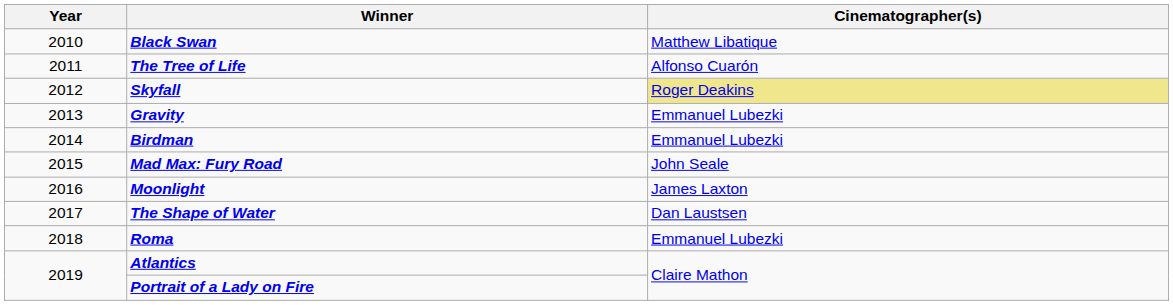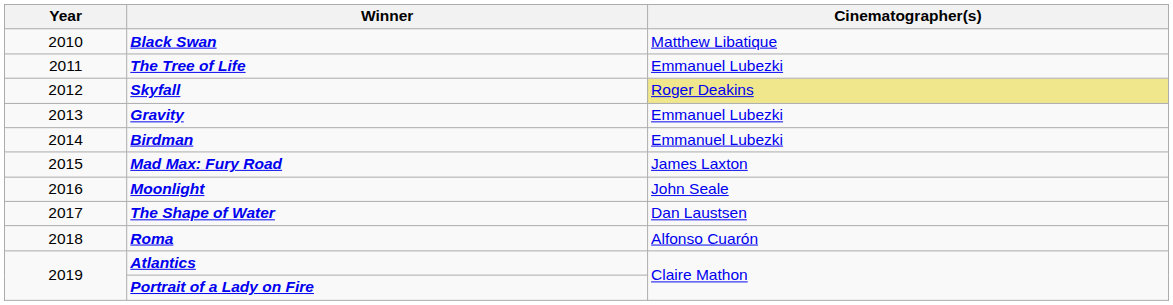 <table class="wikitable" width="95%" cellpadding="5">
 <tr>
 <th width="100"><strong>Year</strong></th>
 <th width="450"><strong>Winner</strong></th>
 <th width="450"><strong>Cinematographer(s)</strong></th>
 </tr>
 <tr>
 <td style="text-align:center;">2010</td>
 <td><strong><em><a href='#'>Black Swan</a></em></strong></td>
 <td><a href='#'>Matthew Libatique</a></td>
 </tr>
 <tr>
 <td style="text-align:center;">2011</td>
 <td><strong><em><a href='#'>The Tree of Life</a></em></strong></td>
-<td><a href='#'>Alfonso Cuarón</a></td>
+<td><a href='#'>Emmanuel Lubezki</a></td>
 </tr>
 <tr>
 <td style="text-align:center;">2012</td>
 <td><strong><em><a href='#'>Skyfall</a></em></strong></td>
 <td style="background: khaki;"><a href='#'>Roger Deakins</a></td>
 </tr>
 <tr>
 <td style="text-align:center;">2013</td>
 <td><strong><em><a href='#'>Gravity</a></em></strong></td>
 <td><a href='#'>Emmanuel Lubezki</a></td>
 </tr>
 <tr>
 <td style="text-align:center;">2014</td>
 <td><strong><em><a href='#'>Birdman</a></em></strong></td>
 <td><a href='#'>Emmanuel Lubezki</a></td>
 </tr>
 <tr>
 <td style="text-align:center;">2015</td>
 <td><strong><em><a href='#'>Mad Max: Fury Road</a></em></strong></td>
-<td><a href='#'>John Seale</a></td>
+<td><a href='#'>James Laxton</a></td>
 </tr>
 <tr>
 <td style="text-align:center;">2016</td>
 <td><strong><em><a href='#'>Moonlight</a></em></strong></td>
-<td><a href='#'>James Laxton</a></td>
+<td><a href='#'>John Seale</a></td>
 </tr>
 <tr>
 <td style="text-align:center;">2017</td>
 <td><strong><em><a href='#'>The Shape of Water</a></em></strong></td>
 <td><a href='#'>Dan Laustsen</a></td>
 </tr>
 <tr>
 <td style="text-align:center;">2018</td>
 <td><strong><em><a href='#'>Roma</a></em></strong></td>
-<td><a href='#'>Emmanuel Lubezki</a></td>
+<td><a href='#'>Alfonso Cuarón</a></td>
 </tr>
 <tr>
 <td rowspan="2" style="text-align:center;">2019</td>
 <td><strong><em><a href='#'>Atlantics</a></em></strong></td>
 <td rowspan="2"><a href='#'>Claire Mathon</a></td>
 </tr>
 <tr>
 <td><strong><em><a href='#'>Portrait of a Lady on Fire</a></em></strong></td>
 </tr>
 </table>
